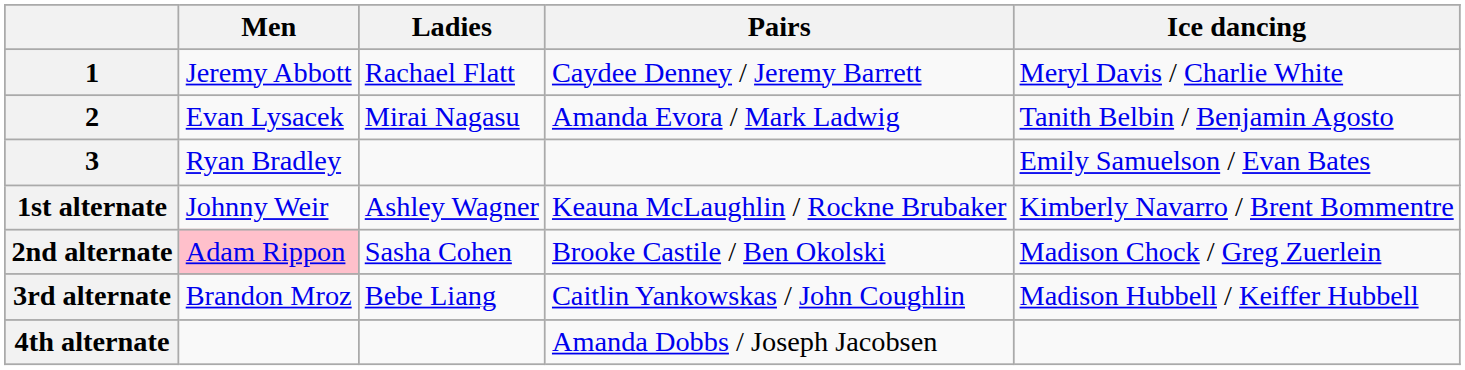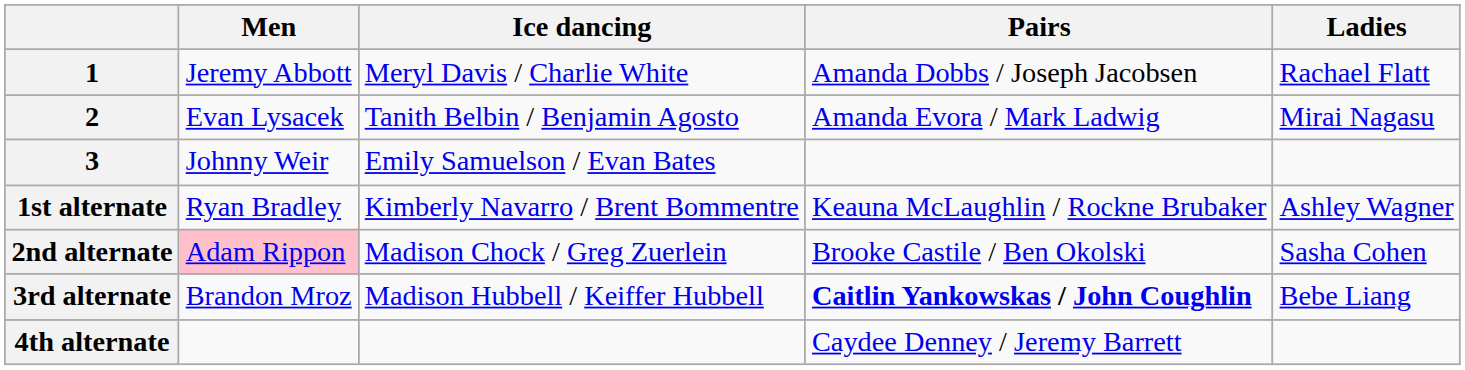 <table class="wikitable">
 <tr>
 <th></th>
 <th>Men</th>
+<th>Ice dancing</th>
+<th>Pairs</th>
 <th>Ladies</th>
-<th>Pairs</th>
-<th>Ice dancing</th>
 </tr>
 <tr>
 <th>1</th>
 <td><a href='#'>Jeremy Abbott</a></td>
+<td><a href='#'>Meryl Davis</a> / <a href='#'>Charlie White</a></td>
+<td><a href='#'>Amanda Dobbs</a> / Joseph Jacobsen</td>
 <td><a href='#'>Rachael Flatt</a></td>
-<td><a href='#'>Caydee Denney</a> / <a href='#'>Jeremy Barrett</a></td>
-<td><a href='#'>Meryl Davis</a> / <a href='#'>Charlie White</a></td>
 </tr>
 <tr>
 <th>2</th>
 <td><a href='#'>Evan Lysacek</a></td>
+<td><a href='#'>Tanith Belbin</a> / <a href='#'>Benjamin Agosto</a></td>
+<td><a href='#'>Amanda Evora</a> / <a href='#'>Mark Ladwig</a></td>
 <td><a href='#'>Mirai Nagasu</a></td>
-<td><a href='#'>Amanda Evora</a> / <a href='#'>Mark Ladwig</a></td>
-<td><a href='#'>Tanith Belbin</a> / <a href='#'>Benjamin Agosto</a></td>
 </tr>
 <tr>
 <th>3</th>
-<td><a href='#'>Ryan Bradley</a></td>
+<td><a href='#'>Johnny Weir</a></td>
+<td><a href='#'>Emily Samuelson</a> / <a href='#'>Evan Bates</a></td>
 <td></td>
 <td></td>
-<td><a href='#'>Emily Samuelson</a> / <a href='#'>Evan Bates</a></td>
 </tr>
 <tr>
 <th>1st alternate</th>
-<td><a href='#'>Johnny Weir</a></td>
+<td><a href='#'>Ryan Bradley</a></td>
+<td><a href='#'>Kimberly Navarro</a> / <a href='#'>Brent Bommentre</a></td>
+<td><a href='#'>Keauna McLaughlin</a> / <a href='#'>Rockne Brubaker</a></td>
 <td><a href='#'>Ashley Wagner</a></td>
-<td><a href='#'>Keauna McLaughlin</a> / <a href='#'>Rockne Brubaker</a></td>
-<td><a href='#'>Kimberly Navarro</a> / <a href='#'>Brent Bommentre</a></td>
 </tr>
 <tr>
 <th>2nd alternate</th>
 <td style="background: pink;"><a href='#'>Adam Rippon</a></td>
+<td><a href='#'>Madison Chock</a> / <a href='#'>Greg Zuerlein</a></td>
+<td><a href='#'>Brooke Castile</a> / <a href='#'>Ben Okolski</a></td>
 <td><a href='#'>Sasha Cohen</a></td>
-<td><a href='#'>Brooke Castile</a> / <a href='#'>Ben Okolski</a></td>
-<td><a href='#'>Madison Chock</a> / <a href='#'>Greg Zuerlein</a></td>
 </tr>
 <tr>
 <th>3rd alternate</th>
 <td><a href='#'>Brandon Mroz</a></td>
+<td><a href='#'>Madison Hubbell</a> / <a href='#'>Keiffer Hubbell</a></td>
+<td><strong><a href='#'>Caitlin Yankowskas</a> / <a href='#'>John Coughlin</a></strong></td>
 <td><a href='#'>Bebe Liang</a></td>
-<td><a href='#'>Caitlin Yankowskas</a> / <a href='#'>John Coughlin</a></td>
-<td><a href='#'>Madison Hubbell</a> / <a href='#'>Keiffer Hubbell</a></td>
 </tr>
 <tr>
 <th>4th alternate</th>
 <td></td>
 <td></td>
-<td><a href='#'>Amanda Dobbs</a> / Joseph Jacobsen</td>
+<td><a href='#'>Caydee Denney</a> / <a href='#'>Jeremy Barrett</a></td>
 <td></td>
 </tr>
 </table>
